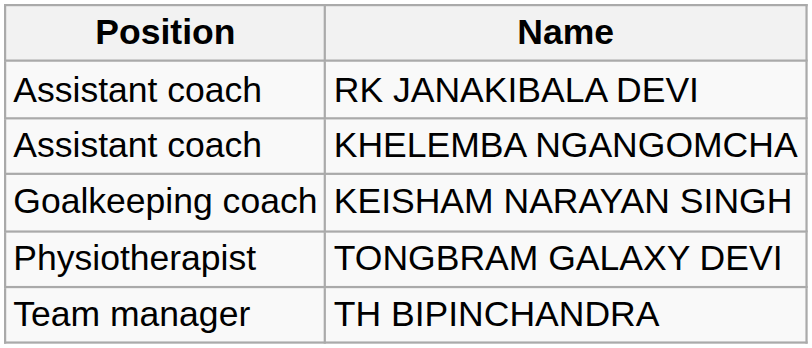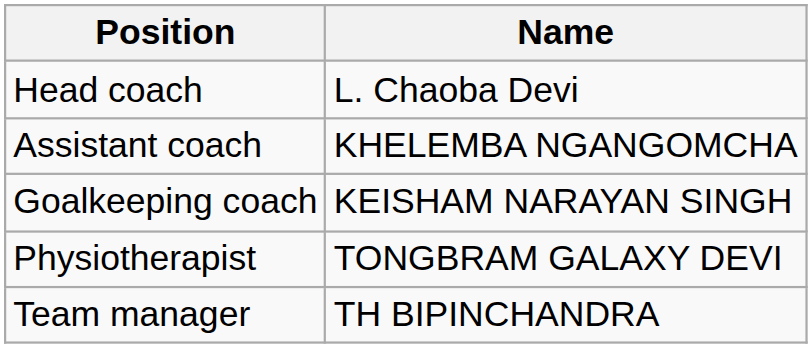 <table class="wikitable">
 <tr>
 <th>Position</th>
 <th>Name</th>
 </tr>
 <tr>
-<td>Assistant coach</td>
-<td> RK JANAKIBALA DEVI</td>
+<td>Head coach</td>
+<td> L. Chaoba Devi</td>
 </tr>
 <tr>
 <td>Assistant coach</td>
 <td> KHELEMBA NGANGOMCHA</td>
 </tr>
 <tr>
 <td>Goalkeeping coach</td>
 <td> KEISHAM NARAYAN SINGH</td>
 </tr>
 <tr>
 <td>Physiotherapist</td>
 <td> TONGBRAM GALAXY DEVI</td>
 </tr>
 <tr>
 <td>Team manager</td>
 <td> TH BIPINCHANDRA</td>
 </tr>
 </table>
